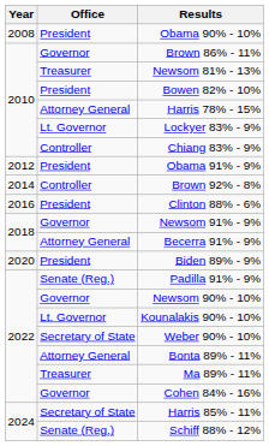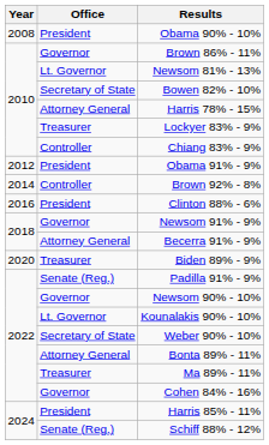 <table class=wikitable>
 <tr>
 <th>Year</th>
 <th>Office</th>
 <th>Results</th>
 </tr>
 <tr>
 <td>2008</td>
 <td><a href='#'>President</a></td>
 <td align="right" ><a href='#'>Obama</a> 90% - 10%</td>
 </tr>
 <tr>
 <td rowspan=6>2010</td>
 <td><a href='#'>Governor</a></td>
 <td align="right" ><a href='#'>Brown</a> 86% - 11%</td>
 </tr>
 <tr>
-<td><a href='#'>Treasurer</a></td>
+<td><a href='#'>Lt. Governor</a></td>
 <td align="right" ><a href='#'>Newsom</a> 81% - 13%</td>
 </tr>
 <tr>
-<td><a href='#'>President</a></td>
+<td><a href='#'>Secretary of State</a></td>
 <td align="right" ><a href='#'>Bowen</a> 82% - 10%</td>
 </tr>
 <tr>
 <td><a href='#'>Attorney General</a></td>
 <td align="right" ><a href='#'>Harris</a> 78% - 15%</td>
 </tr>
 <tr>
-<td><a href='#'>Lt. Governor</a></td>
+<td><a href='#'>Treasurer</a></td>
 <td align="right" ><a href='#'>Lockyer</a> 83% - 9%</td>
 </tr>
 <tr>
 <td><a href='#'>Controller</a></td>
 <td align="right" ><a href='#'>Chiang</a> 83% - 9%</td>
 </tr>
 <tr>
 <td>2012</td>
 <td><a href='#'>President</a></td>
 <td align="right" ><a href='#'>Obama</a> 91% - 9%</td>
 </tr>
 <tr>
 <td>2014</td>
 <td><a href='#'>Controller</a></td>
 <td align="right" ><a href='#'>Brown</a> 92% - 8%</td>
 </tr>
 <tr>
 <td>2016</td>
 <td><a href='#'>President</a></td>
 <td align="right" ><a href='#'>Clinton</a> 88% - 6%</td>
 </tr>
 <tr>
 <td rowspan=2>2018</td>
 <td><a href='#'>Governor</a></td>
 <td align="right" ><a href='#'>Newsom</a> 91% - 9%</td>
 </tr>
 <tr>
 <td><a href='#'>Attorney General</a></td>
 <td align="right" ><a href='#'>Becerra</a> 91% - 9%</td>
 </tr>
 <tr>
 <td>2020</td>
-<td><a href='#'>President</a></td>
+<td><a href='#'>Treasurer</a></td>
 <td align="right" ><a href='#'>Biden</a> 89% - 9%</td>
 </tr>
 <tr>
 <td rowspan=7>2022</td>
 <td><a href='#'>Senate (Reg.)</a></td>
 <td align="right" ><a href='#'>Padilla</a> 91% - 9%</td>
 </tr>
 <tr>
 <td><a href='#'>Governor</a></td>
 <td align="right" ><a href='#'>Newsom</a> 90% - 10%</td>
 </tr>
 <tr>
 <td><a href='#'>Lt. Governor</a></td>
 <td align="right" ><a href='#'>Kounalakis</a> 90% - 10%</td>
 </tr>
 <tr>
 <td><a href='#'>Secretary of State</a></td>
 <td align="right" ><a href='#'>Weber</a> 90% - 10%</td>
 </tr>
 <tr>
 <td><a href='#'>Attorney General</a></td>
 <td align="right" ><a href='#'>Bonta</a> 89% - 11%</td>
 </tr>
 <tr>
 <td><a href='#'>Treasurer</a></td>
 <td align="right" ><a href='#'>Ma</a> 89% - 11%</td>
 </tr>
 <tr>
 <td><a href='#'>Governor</a></td>
 <td align="right" ><a href='#'>Cohen</a> 84% - 16%</td>
 </tr>
 <tr>
 <td rowspan=2>2024</td>
-<td><a href='#'>Secretary of State</a></td>
+<td><a href='#'>President</a></td>
 <td align="right" ><a href='#'>Harris</a> 85% - 11%</td>
 </tr>
 <tr>
 <td><a href='#'>Senate (Reg.)</a></td>
 <td align="right" ><a href='#'>Schiff</a> 88% - 12%</td>
 </tr>
 </table>
